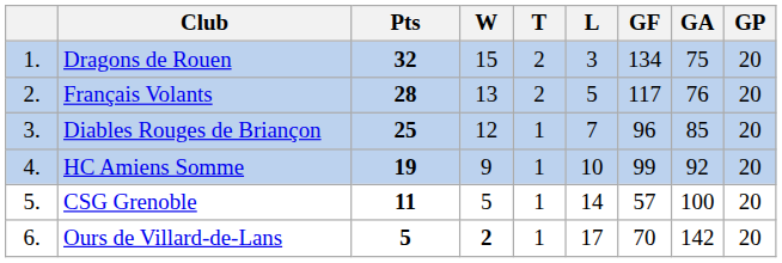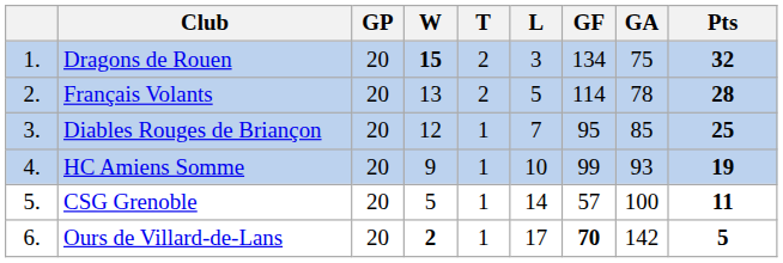 <table class="wikitable">
 <tr>
 <th width="30"></th>
 <th width="200">Club</th>
-<th width="70">Pts</th>
+<th width="30">GP</th>
 <th width="30">W</th>
 <th width="30">T</th>
 <th width="30">L</th>
 <th width="30">GF</th>
 <th width="30">GA</th>
-<th width="30">GP</th>
+<th width="70">Pts</th>
 </tr>
 <tr bgcolor="#BCD2EE" align="center">
 <td>1.</td>
 <td align="left"><a href='#'>Dragons de Rouen</a></td>
-<td><strong>32</strong></td>
-<td>15</td>
+<td>20</td>
+<td><strong>15</strong></td>
 <td>2</td>
 <td>3</td>
 <td>134</td>
 <td>75</td>
-<td>20</td>
+<td><strong>32</strong></td>
 </tr>
 <tr bgcolor="#BCD2EE" align="center">
 <td>2.</td>
 <td align="left"><a href='#'>Français Volants</a></td>
-<td><strong>28</strong></td>
+<td>20</td>
 <td>13</td>
 <td>2</td>
 <td>5</td>
-<td>117</td>
-<td>76</td>
-<td>20</td>
+<td>114</td>
+<td>78</td>
+<td><strong>28</strong></td>
 </tr>
 <tr bgcolor="#BCD2EE" align="center">
 <td>3.</td>
 <td align="left"><a href='#'>Diables Rouges de Briançon</a></td>
-<td><strong>25</strong></td>
+<td>20</td>
 <td>12</td>
 <td>1</td>
 <td>7</td>
-<td>96</td>
+<td>95</td>
 <td>85</td>
-<td>20</td>
+<td><strong>25</strong></td>
 </tr>
 <tr bgcolor="#BCD2EE" align="center">
 <td>4.</td>
 <td align="left"><a href='#'>HC Amiens Somme</a></td>
-<td><strong>19</strong></td>
+<td>20</td>
 <td>9</td>
 <td>1</td>
 <td>10</td>
 <td>99</td>
-<td>92</td>
-<td>20</td>
+<td>93</td>
+<td><strong>19</strong></td>
 </tr>
 <tr bgcolor="#FFFFFF" align="center">
 <td>5.</td>
 <td align="left"><a href='#'>CSG Grenoble</a></td>
-<td><strong>11</strong></td>
+<td>20</td>
 <td>5</td>
 <td>1</td>
 <td>14</td>
 <td>57</td>
 <td>100</td>
-<td>20</td>
+<td><strong>11</strong></td>
 </tr>
 <tr bgcolor="#FFFFFF" align="center">
 <td>6.</td>
 <td align="left"><a href='#'>Ours de Villard-de-Lans</a></td>
-<td><strong>5</strong></td>
+<td>20</td>
 <td><strong>2</strong></td>
 <td>1</td>
 <td>17</td>
-<td>70</td>
+<td><strong>70</strong></td>
 <td>142</td>
-<td>20</td>
+<td><strong>5</strong></td>
 </tr>
 </table>
